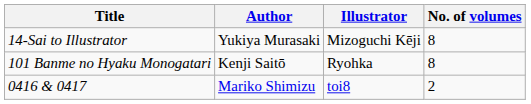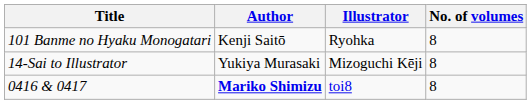 <table class="wikitable">
 <tr>
 <th scope="col">Title</th>
 <th scope="col"><a href='#'>Author</a></th>
 <th scope="col"><a href='#'>Illustrator</a></th>
 <th scope="col">No. of <a href='#'>volumes</a></th>
 </tr>
 <tr>
+<td><em>101 Banme no Hyaku Monogatari</em></td>
+<td>Kenji Saitō</td>
+<td>Ryohka</td>
+<td>8</td>
+</tr>
+<tr>
 <td><em>14-Sai to Illustrator</em></td>
 <td>Yukiya Murasaki</td>
 <td>Mizoguchi Kēji</td>
 <td>8</td>
 </tr>
 <tr>
-<td><em>101 Banme no Hyaku Monogatari</em></td>
-<td>Kenji Saitō</td>
-<td>Ryohka</td>
+<td><em>0416 & 0417</em></td>
+<td><strong><a href='#'>Mariko Shimizu</a></strong></td>
+<td><a href='#'>toi8</a></td>
 <td>8</td>
 </tr>
-<tr>
-<td><em>0416 & 0417</em></td>
-<td><a href='#'>Mariko Shimizu</a></td>
-<td><a href='#'>toi8</a></td>
-<td>2</td>
-</tr>
 </table>
